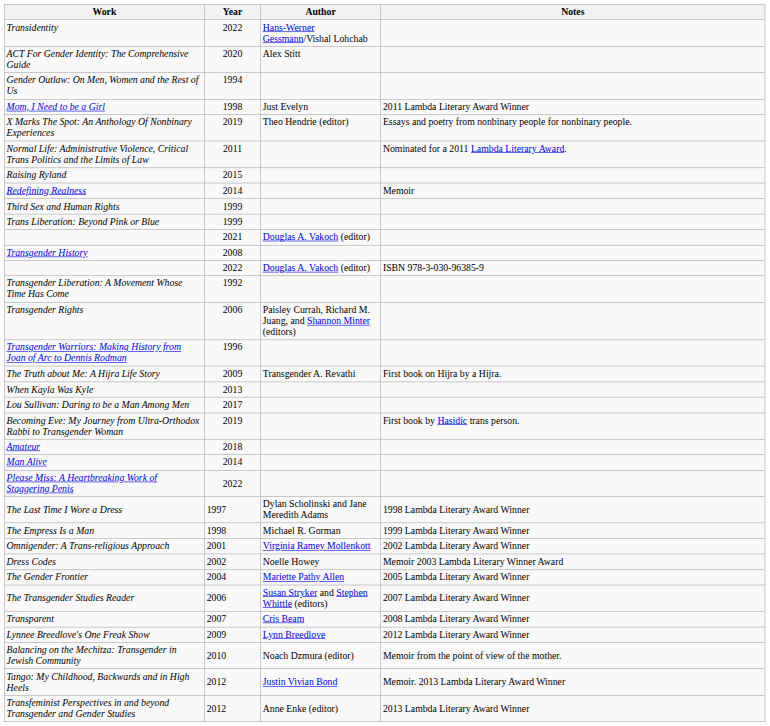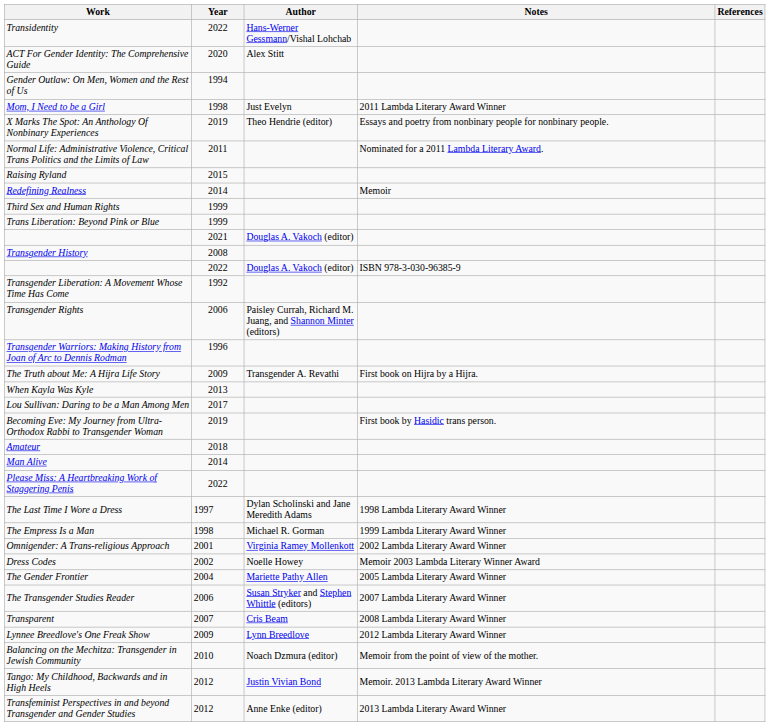 <table class="wikitable sortable">
 <tr>
 <th width="25%">Work</th>
 <th width="7%">Year</th>
 <th width="15%">Author</th>
 <th width="48%">Notes</th>
+<th width="5%">References</th>
 </tr>
 <tr valign="top">
 <td><em>Transidentity</em></td>
 <td align="center">2022</td>
 <td><a href='#'>Hans-Werner Gessmann</a>/Vishal Lohchab</td>
+<td></td>
 <td></td>
 </tr>
 <tr valign="top">
 <td><em>ACT For Gender Identity: The Comprehensive Guide</em></td>
 <td align="center">2020</td>
 <td>Alex Stitt</td>
 <td></td>
+<td></td>
 </tr>
 <tr valign="top">
 <td><em>Gender Outlaw: On Men, Women and the Rest of Us</em></td>
 <td align="center">1994</td>
+<td></td>
 <td></td>
 <td></td>
 </tr>
 <tr valign="top">
 <td><em><a href='#'>Mom, I Need to be a Girl</a></em></td>
 <td align="center">1998</td>
 <td>Just Evelyn</td>
 <td>2011 Lambda Literary Award Winner </td>
+<td></td>
 </tr>
 <tr valign="top">
 <td><em>X Marks The Spot: An Anthology Of Nonbinary Experiences</em></td>
 <td align="center">2019</td>
 <td>Theo Hendrie (editor)</td>
 <td>Essays and poetry from nonbinary people for nonbinary people. </td>
+<td></td>
 </tr>
 <tr valign="top">
 <td><em>Normal Life: Administrative Violence, Critical Trans Politics and the Limits of Law</em></td>
 <td align="center">2011</td>
 <td></td>
 <td>Nominated for a 2011 <a href='#'>Lambda Literary Award</a>. </td>
+<td></td>
 </tr>
 <tr valign="top">
 <td><em>Raising Ryland</em></td>
 <td align="center">2015</td>
+<td></td>
 <td></td>
 <td></td>
 </tr>
 <tr valign="top">
 <td><em><a href='#'>Redefining Realness</a></em></td>
 <td align="center">2014</td>
 <td></td>
 <td>Memoir </td>
+<td></td>
 </tr>
 <tr valign="top">
 <td><em>Third Sex and Human Rights</em></td>
 <td align="center">1999</td>
+<td></td>
 <td></td>
 <td></td>
 </tr>
 <tr valign="top">
 <td><em>Trans Liberation: Beyond Pink or Blue</em></td>
 <td align="center">1999</td>
 <td></td>
 <td></td>
+<td></td>
 </tr>
 <tr>
 <td><em></em></td>
 <td align="center">2021</td>
 <td><a href='#'>Douglas A. Vakoch</a> (editor)</td>
 <td></td>
+<td></td>
 </tr>
 <tr valign="top">
 <td><em><a href='#'>Transgender History</a></em></td>
 <td align="center">2008</td>
+<td></td>
 <td></td>
 <td></td>
 </tr>
 <tr>
 <td><em></em></td>
 <td align="center">2022</td>
 <td><a href='#'>Douglas A. Vakoch</a> (editor)</td>
 <td>ISBN 978-3-030-96385-9</td>
+<td></td>
 </tr>
 <tr valign="top">
 <td><em>Transgender Liberation: A Movement Whose Time Has Come</em></td>
 <td align="center">1992</td>
+<td></td>
 <td></td>
 <td></td>
 </tr>
 <tr valign="top">
 <td><em>Transgender Rights</em></td>
 <td align="center">2006</td>
 <td> Paisley Currah, Richard M. Juang, and <a href='#'>Shannon Minter</a> (editors)</td>
 <td></td>
+<td></td>
 </tr>
 <tr valign="top">
 <td><em><a href='#'>Transgender Warriors: Making History from Joan of Arc to Dennis Rodman</a></em></td>
 <td align="center">1996</td>
+<td></td>
 <td></td>
 <td></td>
 </tr>
 <tr valign="top">
 <td><em>The Truth about Me: A Hijra Life Story</em></td>
 <td align="center">2009</td>
 <td>Transgender A. Revathi</td>
 <td>First book on Hijra by a Hijra. </td>
+<td></td>
 </tr>
 <tr valign="top">
 <td><em>When Kayla Was Kyle</em></td>
 <td align="center">2013</td>
+<td></td>
 <td></td>
 <td></td>
 </tr>
 <tr valign="top">
 <td><em>Lou Sullivan: Daring to be a Man Among Men</em></td>
 <td align="center">2017</td>
 <td></td>
 <td></td>
+<td></td>
 </tr>
 <tr valign="top">
 <td><em>Becoming Eve: My Journey from Ultra-Orthodox Rabbi to Transgender Woman</em></td>
 <td align="center">2019</td>
 <td></td>
 <td>First book by <a href='#'>Hasidic</a> trans person. </td>
+<td></td>
 </tr>
 <tr>
 <td><em><a href='#'>Amateur</a></em></td>
 <td align="center">2018</td>
+<td></td>
 <td></td>
 <td></td>
 </tr>
 <tr>
 <td><em><a href='#'>Man Alive</a></em></td>
 <td align="center">2014</td>
 <td></td>
 <td></td>
+<td></td>
 </tr>
 <tr>
 <td><em><a href='#'>Please Miss: A Heartbreaking Work of Staggering Penis</a></em></td>
 <td align="center">2022</td>
+<td></td>
 <td></td>
 <td></td>
 </tr>
 <tr>
 <td><em>The Last Time I Wore a Dress</em></td>
 <td rowspan="1">1997</td>
 <td>Dylan Scholinski and Jane Meredith Adams</td>
 <td>1998 Lambda Literary Award Winner </td>
+<td></td>
 </tr>
 <tr>
 <td><em>The Empress Is a Man</em></td>
 <td rowspan="1">1998</td>
 <td>Michael R. Gorman</td>
 <td>1999 Lambda Literary Award Winner </td>
+<td></td>
 </tr>
 <tr>
 <td><em>Omnigender: A Trans-religious Approach</em></td>
 <td rowspan="1">2001</td>
 <td><a href='#'>Virginia Ramey Mollenkott</a></td>
 <td>2002 Lambda Literary Award Winner </td>
+<td></td>
 </tr>
 <tr>
 <td><em>Dress Codes</em></td>
 <td rowspan="1">2002</td>
 <td>Noelle Howey</td>
 <td>Memoir 2003 Lambda Literary Winner Award </td>
+<td></td>
 </tr>
 <tr>
 <td><em>The Gender Frontier</em></td>
 <td rowspan="1">2004</td>
 <td><a href='#'>Mariette Pathy Allen</a></td>
 <td>2005 Lambda Literary Award Winner </td>
+<td></td>
 </tr>
 <tr>
 <td><em>The Transgender Studies Reader</em></td>
 <td rowspan="1">2006</td>
 <td><a href='#'>Susan Stryker</a> and <a href='#'>Stephen Whittle</a> (editors)</td>
 <td>2007 Lambda Literary Award Winner </td>
+<td></td>
 </tr>
 <tr>
 <td><em>Transparent</em></td>
 <td rowspan="1">2007</td>
 <td><a href='#'>Cris Beam</a></td>
 <td>2008 Lambda Literary Award Winner </td>
+<td></td>
 </tr>
 <tr>
 <td><em>Lynnee Breedlove's One Freak Show</em></td>
 <td rowspan="1">2009</td>
 <td><a href='#'>Lynn Breedlove</a></td>
 <td>2012 Lambda Literary Award Winner </td>
+<td></td>
 </tr>
 <tr>
 <td><em>Balancing on the Mechitza: Transgender in Jewish Community</em></td>
 <td rowspan="1">2010</td>
 <td>Noach Dzmura (editor)</td>
 <td>Memoir from the point of view of the mother. </td>
+<td></td>
 </tr>
 <tr>
 <td><em>Tango: My Childhood, Backwards and in High Heels</em></td>
 <td rowspan="1">2012</td>
 <td><a href='#'>Justin Vivian Bond</a></td>
 <td>Memoir. 2013 Lambda Literary Award Winner </td>
+<td></td>
 </tr>
 <tr>
 <td><em>Transfeminist Perspectives in and beyond Transgender and Gender Studies</em></td>
 <td rowspan="1">2012</td>
 <td>Anne Enke (editor)</td>
 <td>2013 Lambda Literary Award Winner </td>
+<td></td>
 </tr>
 </table>
